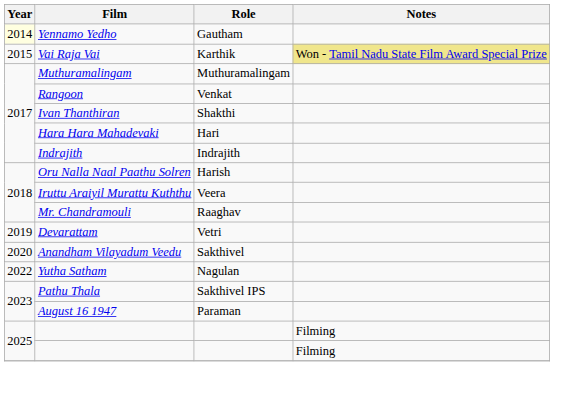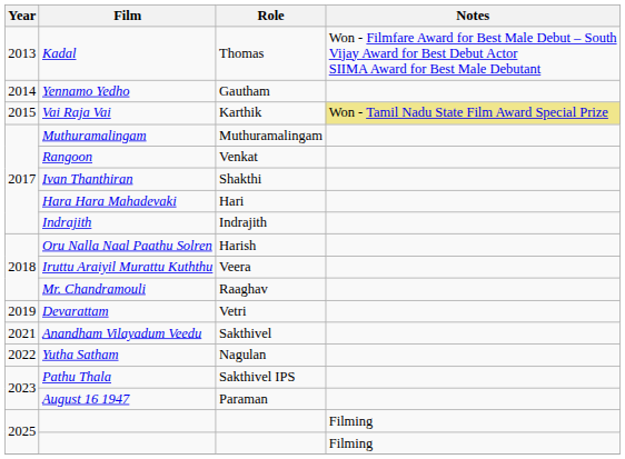 <table class="wikitable sortable">
 <tr>
 <th style="background:FFFFCC;">Year</th>
 <th style="background:FFFFCC;">Film</th>
 <th style="background:FFFFCC;">Role</th>
 <th style="background:FFFFCC;">Notes</th>
 </tr>
 <tr>
-<td style="background: lightyellow;">2014</td>
+<td>2013</td>
+<td><em><a href='#'>Kadal</a></em></td>
+<td>Thomas</td>
+<td>Won - <a href='#'>Filmfare Award for Best Male Debut&nbsp;– South</a><br><a href='#'>Vijay Award for Best Debut Actor</a><br><a href='#'>SIIMA Award for Best Male Debutant</a></td>
+</tr>
+<tr>
+<td>2014</td>
 <td><em><a href='#'>Yennamo Yedho</a></em></td>
 <td>Gautham</td>
 <td></td>
 </tr>
 <tr>
 <td>2015</td>
 <td><em><a href='#'>Vai Raja Vai</a></em></td>
 <td>Karthik</td>
 <td style="background: khaki;">Won - <a href='#'>Tamil Nadu State Film Award Special Prize</a></td>
 </tr>
 <tr>
 <td rowspan=5>2017</td>
 <td><em><a href='#'>Muthuramalingam</a></em></td>
 <td>Muthuramalingam</td>
 <td></td>
 </tr>
 <tr>
 <td><em><a href='#'>Rangoon</a></em></td>
 <td>Venkat</td>
 <td></td>
 </tr>
 <tr>
 <td><em><a href='#'>Ivan Thanthiran</a></em></td>
 <td>Shakthi</td>
 <td></td>
 </tr>
 <tr>
 <td><em><a href='#'>Hara Hara Mahadevaki</a></em></td>
 <td>Hari</td>
 <td></td>
 </tr>
 <tr>
 <td><em><a href='#'>Indrajith</a></em></td>
 <td>Indrajith</td>
 <td></td>
 </tr>
 <tr>
 <td rowspan=3>2018</td>
 <td><em><a href='#'>Oru Nalla Naal Paathu Solren</a></em></td>
 <td>Harish</td>
 <td></td>
 </tr>
 <tr>
 <td><em><a href='#'>Iruttu Araiyil Murattu Kuththu</a></em></td>
 <td>Veera</td>
 <td></td>
 </tr>
 <tr>
 <td><em><a href='#'>Mr. Chandramouli</a></em></td>
 <td>Raaghav</td>
 <td></td>
 </tr>
 <tr>
 <td>2019</td>
 <td><em><a href='#'>Devarattam</a></em></td>
 <td>Vetri</td>
 <td></td>
 </tr>
 <tr>
-<td>2020</td>
+<td>2021</td>
 <td><em><a href='#'>Anandham Vilayadum Veedu</a></em></td>
 <td>Sakthivel</td>
 <td></td>
 </tr>
 <tr>
 <td>2022</td>
 <td><em><a href='#'>Yutha Satham</a></em></td>
 <td>Nagulan</td>
 <td></td>
 </tr>
 <tr>
 <td rowspan="2">2023</td>
 <td><em><a href='#'>Pathu Thala</a></em></td>
 <td>Sakthivel IPS</td>
 <td></td>
 </tr>
 <tr>
 <td><em><a href='#'>August 16 1947</a></em></td>
 <td>Paraman</td>
 <td></td>
 </tr>
 <tr>
 <td rowspan="2">2025</td>
 <td></td>
 <td></td>
 <td>Filming</td>
 </tr>
 <tr>
 <td></td>
 <td></td>
 <td>Filming</td>
 </tr>
 <tr>
 </tr>
 </table>
